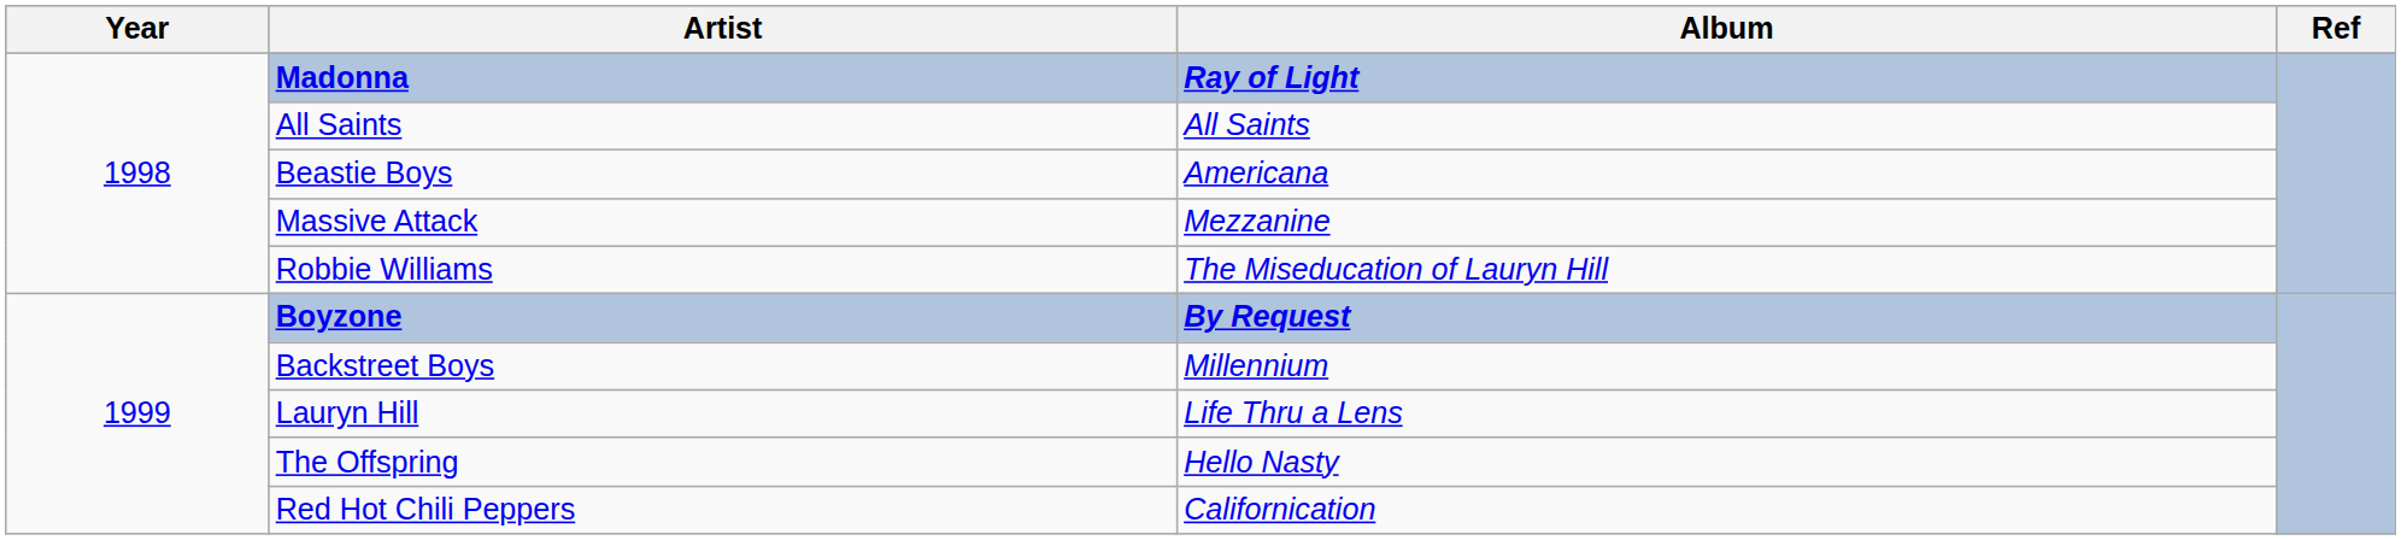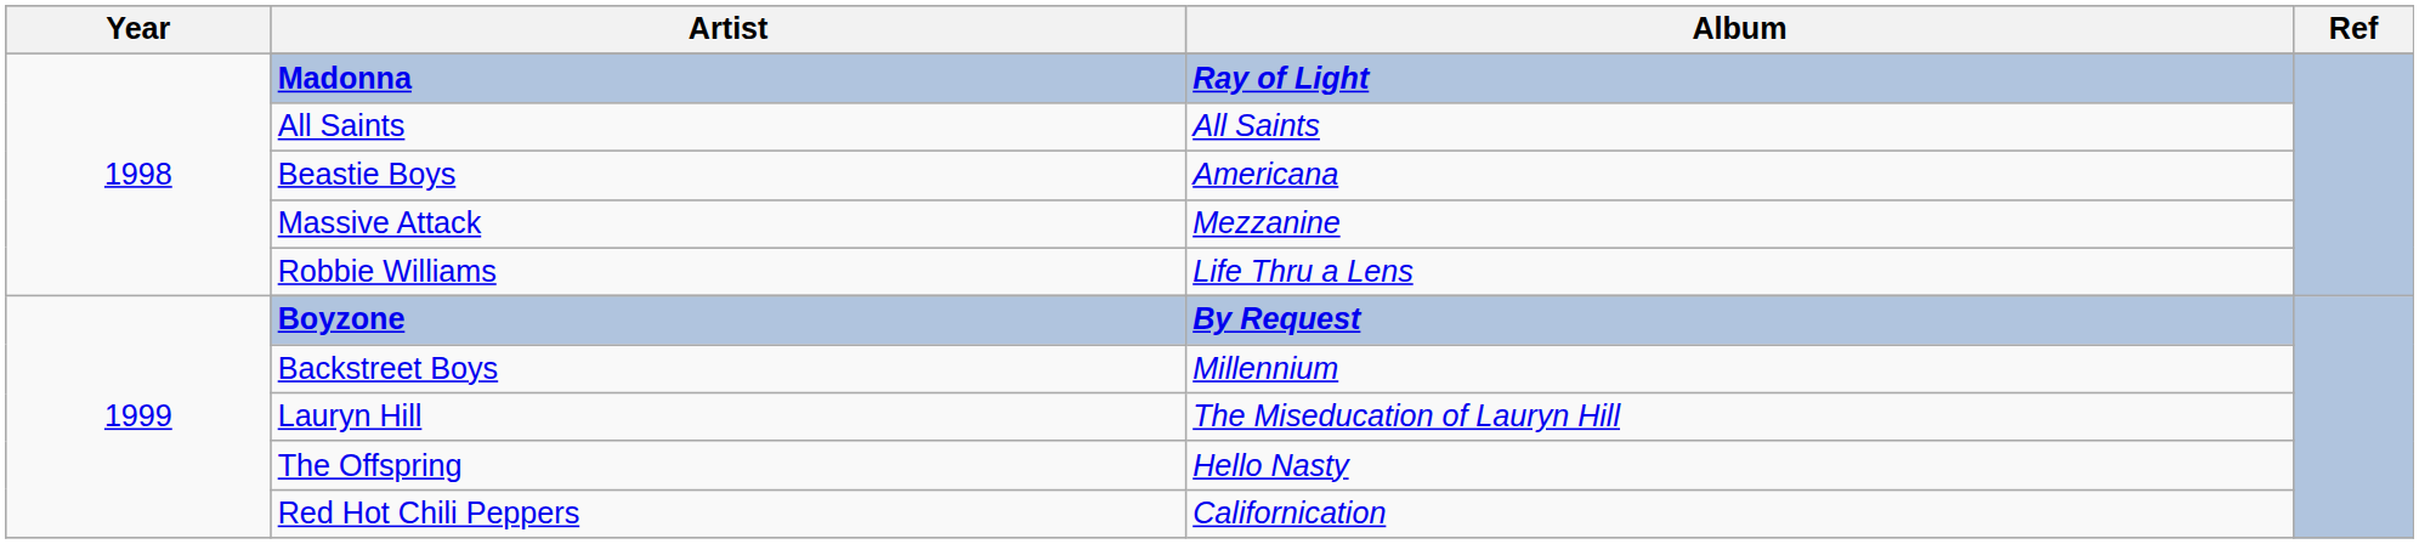 <table class="wikitable" style="width:100%;">
 <tr style="background:#bebebe;">
 <th style="width:11%;">Year</th>
 <th style="width:38%;">Artist</th>
 <th style="width:46%;">Album</th>
 <th style="width:5%;">Ref</th>
 </tr>
 <tr>
 <td rowspan="6" align="center"><a href='#'>1998</a></td>
 </tr>
 <tr style="background:#B0C4DE">
 <td><strong><a href='#'>Madonna</a></strong></td>
 <td><strong><em><a href='#'>Ray of Light</a></em></strong></td>
 <td rowspan="6" align="center"></td>
 </tr>
 <tr>
 <td><a href='#'>All Saints</a></td>
 <td><em><a href='#'>All Saints</a></em></td>
 </tr>
 <tr>
 <td><a href='#'>Beastie Boys</a></td>
 <td><em><a href='#'>Americana</a></em></td>
 </tr>
 <tr>
 <td><a href='#'>Massive Attack</a></td>
 <td><em><a href='#'>Mezzanine</a></em></td>
 </tr>
 <tr>
 <td><a href='#'>Robbie Williams</a></td>
-<td><em><a href='#'>The Miseducation of Lauryn Hill</a></em></td>
+<td><em><a href='#'>Life Thru a Lens</a></em></td>
 </tr>
 <tr>
 <td rowspan="6" align="center"><a href='#'>1999</a></td>
 </tr>
 <tr style="background:#B0C4DE">
 <td><strong><a href='#'>Boyzone</a></strong></td>
 <td><strong><em><a href='#'>By Request</a></em></strong></td>
 <td rowspan="6" align="center"></td>
 </tr>
 <tr>
 <td><a href='#'>Backstreet Boys</a></td>
 <td><em><a href='#'>Millennium</a></em></td>
 </tr>
 <tr>
 <td><a href='#'>Lauryn Hill</a></td>
-<td><em><a href='#'>Life Thru a Lens</a></em></td>
+<td><em><a href='#'>The Miseducation of Lauryn Hill</a></em></td>
 </tr>
 <tr>
 <td><a href='#'>The Offspring</a></td>
 <td><em><a href='#'>Hello Nasty</a></em></td>
 </tr>
 <tr>
 <td><a href='#'>Red Hot Chili Peppers</a></td>
 <td><em><a href='#'>Californication</a></em></td>
 </tr>
 </table>
